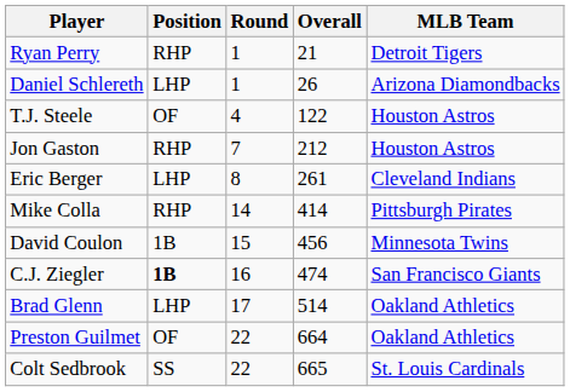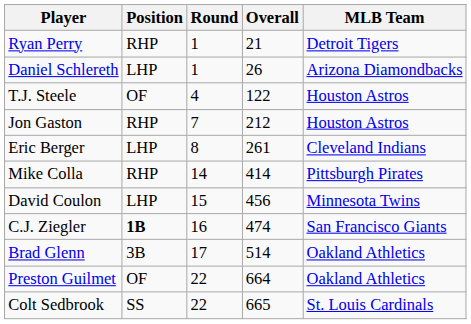 <table class="wikitable">
 <tr>
 <th>Player</th>
 <th>Position</th>
 <th>Round</th>
 <th>Overall</th>
 <th>MLB Team</th>
 </tr>
 <tr>
 <td><a href='#'>Ryan Perry</a></td>
 <td>RHP</td>
 <td>1</td>
 <td>21</td>
 <td><a href='#'>Detroit Tigers</a></td>
 </tr>
 <tr>
 <td><a href='#'>Daniel Schlereth</a></td>
 <td>LHP</td>
 <td>1</td>
 <td>26</td>
 <td><a href='#'>Arizona Diamondbacks</a></td>
 </tr>
 <tr>
 <td>T.J. Steele</td>
 <td>OF</td>
 <td>4</td>
 <td>122</td>
 <td><a href='#'>Houston Astros</a></td>
 </tr>
 <tr>
 <td>Jon Gaston</td>
 <td>RHP</td>
 <td>7</td>
 <td>212</td>
 <td><a href='#'>Houston Astros</a></td>
 </tr>
 <tr>
 <td>Eric Berger</td>
 <td>LHP</td>
 <td>8</td>
 <td>261</td>
 <td><a href='#'>Cleveland Indians</a></td>
 </tr>
 <tr>
 <td>Mike Colla</td>
 <td>RHP</td>
 <td>14</td>
 <td>414</td>
 <td><a href='#'>Pittsburgh Pirates</a></td>
 </tr>
 <tr>
 <td>David Coulon</td>
-<td>1B</td>
+<td>LHP</td>
 <td>15</td>
 <td>456</td>
 <td><a href='#'>Minnesota Twins</a></td>
 </tr>
 <tr>
 <td>C.J. Ziegler</td>
 <td><strong>1B</strong></td>
 <td>16</td>
 <td>474</td>
 <td><a href='#'>San Francisco Giants</a></td>
 </tr>
 <tr>
 <td><a href='#'>Brad Glenn</a></td>
-<td>LHP</td>
+<td>3B</td>
 <td>17</td>
 <td>514</td>
 <td><a href='#'>Oakland Athletics</a></td>
 </tr>
 <tr>
 <td><a href='#'>Preston Guilmet</a></td>
 <td>OF</td>
 <td>22</td>
 <td>664</td>
 <td><a href='#'>Oakland Athletics</a></td>
 </tr>
 <tr>
 <td>Colt Sedbrook</td>
 <td>SS</td>
 <td>22</td>
 <td>665</td>
 <td><a href='#'>St. Louis Cardinals</a></td>
 </tr>
 </table>
